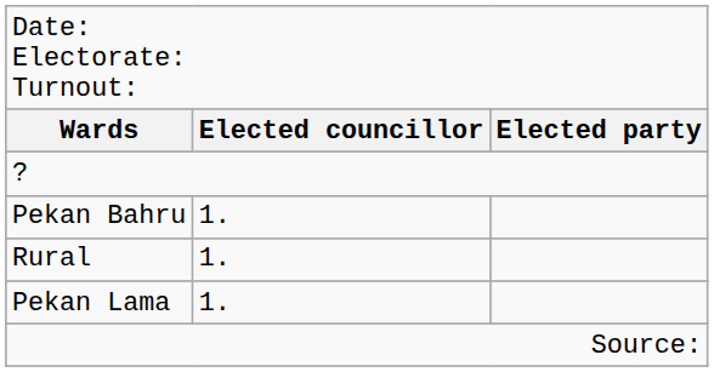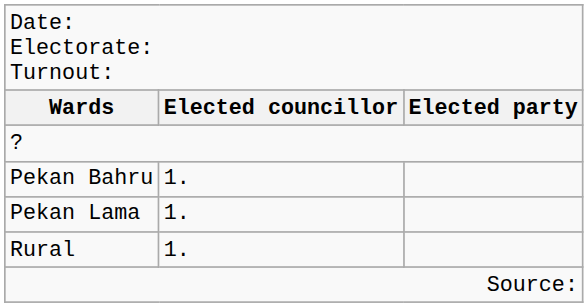 <table class=wikitable>
 <tr>
 <td colspan=3>Date: <br>Electorate: <br>Turnout:</td>
 </tr>
 <tr>
 <th>Wards</th>
 <th>Elected councillor</th>
 <th>Elected party</th>
 </tr>
 <tr>
 <td colspan=3>? </td>
 </tr>
 <tr>
 <td>Pekan Bahru</td>
 <td>1.</td>
 <td></td>
 </tr>
 <tr>
-<td>Rural</td>
+<td>Pekan Lama</td>
 <td>1.</td>
 <td></td>
 </tr>
 <tr>
-<td>Pekan Lama</td>
+<td>Rural</td>
 <td>1.</td>
 <td></td>
 </tr>
 <tr>
 <td colspan="3" style="text-align:right;">Source:</td>
 </tr>
 </table>
